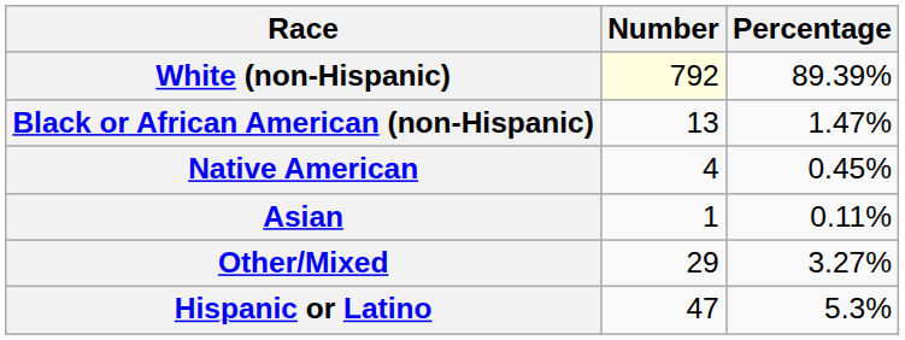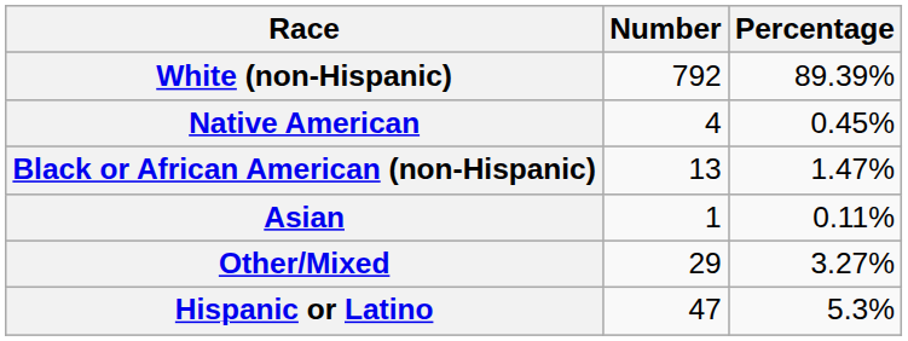 <table class="wikitable" style="text-align:right">
 <tr>
 <th scope="col">Race</th>
 <th scope="col">Number</th>
 <th scope="col">Percentage</th>
 </tr>
 <tr>
 <th scope="row"><a href='#'>White</a> (non-Hispanic)</th>
-<td style="background: lightyellow;">792</td>
+<td>792</td>
 <td>89.39%</td>
+</tr>
+<tr>
+<th scope="row"><a href='#'>Native American</a></th>
+<td>4</td>
+<td>0.45%</td>
 </tr>
 <tr>
 <th scope="row"><a href='#'>Black or African American</a> (non-Hispanic)</th>
 <td>13</td>
 <td>1.47%</td>
-</tr>
-<tr>
-<th scope="row"><a href='#'>Native American</a></th>
-<td>4</td>
-<td>0.45%</td>
 </tr>
 <tr>
 <th scope="row"><a href='#'>Asian</a></th>
 <td>1</td>
 <td>0.11%</td>
 </tr>
 <tr>
 <th scope="row"><a href='#'>Other/Mixed</a></th>
 <td>29</td>
 <td>3.27%</td>
 </tr>
 <tr>
 <th scope="row"><a href='#'>Hispanic</a> or <a href='#'>Latino</a></th>
 <td>47</td>
 <td>5.3%</td>
 </tr>
 </table>
